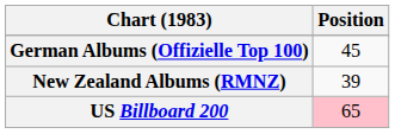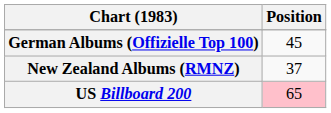 <table class="wikitable sortable plainrowheaders">
 <tr>
 <th>Chart (1983)</th>
 <th>Position</th>
 </tr>
 <tr>
 </tr>
 <tr>
 <th scope="row">German Albums (<a href='#'>Offizielle Top 100</a>)</th>
 <td style="text-align:center;">45</td>
 </tr>
 <tr>
 <th scope="row">New Zealand Albums (<a href='#'>RMNZ</a>)</th>
-<td style="text-align:center;">39</td>
+<td style="text-align:center;">37</td>
 </tr>
 <tr>
 <th scope="row">US <em><a href='#'>Billboard 200</a></em></th>
 <td style="background: pink; text-align:center;">65</td>
 </tr>
 </table>
